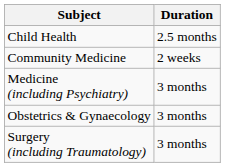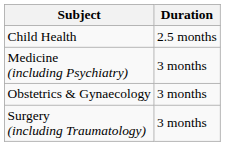 <table class="wikitable">
 <tr>
 <th>Subject</th>
 <th>Duration</th>
 </tr>
 <tr>
 <td>Child Health</td>
 <td>2.5 months</td>
-</tr>
-<tr>
-<td>Community Medicine</td>
-<td>2 weeks</td>
 </tr>
 <tr>
 <td>Medicine<br><em>(including Psychiatry)</em></td>
 <td>3 months</td>
 </tr>
 <tr>
 <td>Obstetrics & Gynaecology</td>
 <td>3 months</td>
 </tr>
 <tr>
 <td>Surgery<br><em>(including Traumatology)</em></td>
 <td>3 months</td>
 </tr>
 </table>
